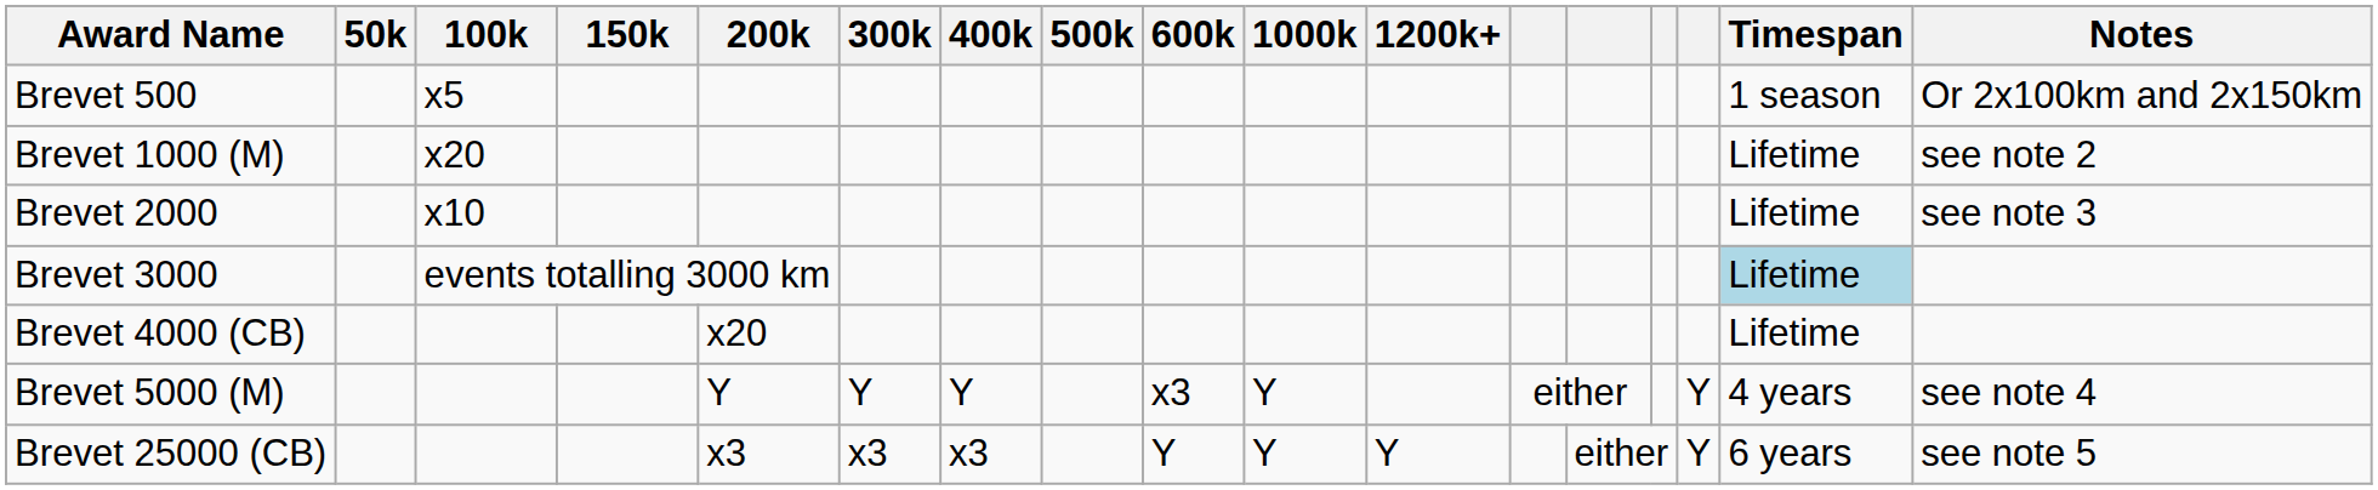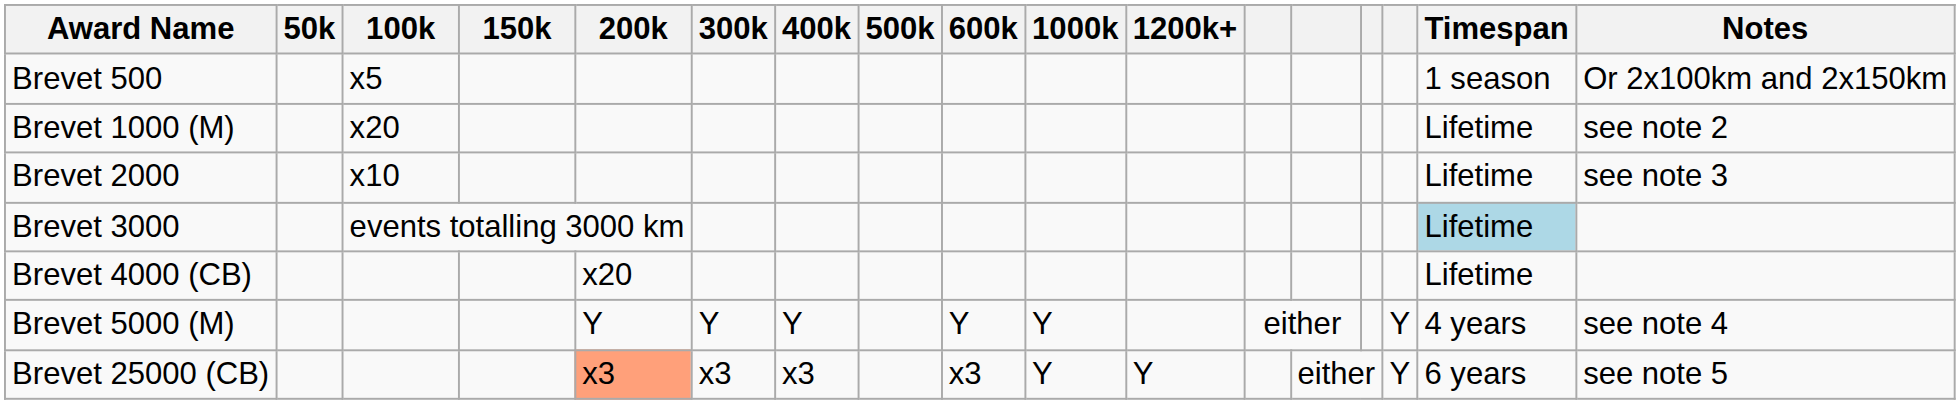 <table class="wikitable">
 <tr>
 <th>Award Name</th>
 <th>50k</th>
 <th>100k</th>
 <th>150k</th>
 <th>200k</th>
 <th>300k</th>
 <th>400k</th>
 <th>500k</th>
 <th>600k</th>
 <th>1000k</th>
 <th>1200k+</th>
 <th></th>
 <th></th>
 <th></th>
 <th></th>
 <th>Timespan</th>
 <th>Notes</th>
 </tr>
 <tr>
 <td>Brevet 500</td>
 <td></td>
 <td>x5</td>
 <td></td>
 <td></td>
 <td></td>
 <td></td>
 <td></td>
 <td></td>
 <td></td>
 <td></td>
 <td></td>
 <td></td>
 <td></td>
 <td></td>
 <td>1 season</td>
 <td>Or 2x100km and 2x150km</td>
 </tr>
 <tr>
 <td>Brevet 1000 (M)</td>
 <td></td>
 <td>x20</td>
 <td></td>
 <td></td>
 <td></td>
 <td></td>
 <td></td>
 <td></td>
 <td></td>
 <td></td>
 <td></td>
 <td></td>
 <td></td>
 <td></td>
 <td>Lifetime</td>
 <td>see note 2</td>
 </tr>
 <tr>
 <td>Brevet 2000</td>
 <td></td>
 <td>x10</td>
 <td></td>
 <td></td>
 <td></td>
 <td></td>
 <td></td>
 <td></td>
 <td></td>
 <td></td>
 <td></td>
 <td></td>
 <td></td>
 <td></td>
 <td>Lifetime</td>
 <td>see note 3</td>
 </tr>
 <tr>
 <td>Brevet 3000</td>
 <td></td>
 <td align="center" colspan="3">events totalling 3000 km</td>
 <td></td>
 <td></td>
 <td></td>
 <td></td>
 <td></td>
 <td></td>
 <td></td>
 <td></td>
 <td></td>
 <td></td>
 <td style="background: lightblue;">Lifetime</td>
 <td></td>
 </tr>
 <tr>
 <td>Brevet 4000 (CB)</td>
 <td></td>
 <td></td>
 <td></td>
 <td>x20</td>
 <td></td>
 <td></td>
 <td></td>
 <td></td>
 <td></td>
 <td></td>
 <td></td>
 <td></td>
 <td></td>
 <td></td>
 <td>Lifetime</td>
 <td></td>
 </tr>
 <tr>
 <td>Brevet 5000 (M)</td>
 <td></td>
 <td></td>
 <td></td>
 <td>Y</td>
 <td>Y</td>
 <td>Y</td>
 <td></td>
-<td>x3</td>
+<td>Y</td>
 <td>Y</td>
 <td></td>
 <td align="center" colspan="2">either</td>
 <td></td>
 <td>Y</td>
 <td>4 years</td>
 <td>see note 4</td>
 </tr>
 <tr>
 <td>Brevet 25000 (CB)</td>
 <td></td>
 <td></td>
 <td></td>
-<td>x3</td>
+<td style="background: lightsalmon;">x3</td>
 <td>x3</td>
 <td>x3</td>
 <td></td>
-<td>Y</td>
+<td>x3</td>
 <td>Y</td>
 <td>Y</td>
 <td></td>
 <td align="center" colspan="2">either</td>
 <td>Y</td>
 <td>6 years</td>
 <td>see note 5</td>
 </tr>
 </table>
